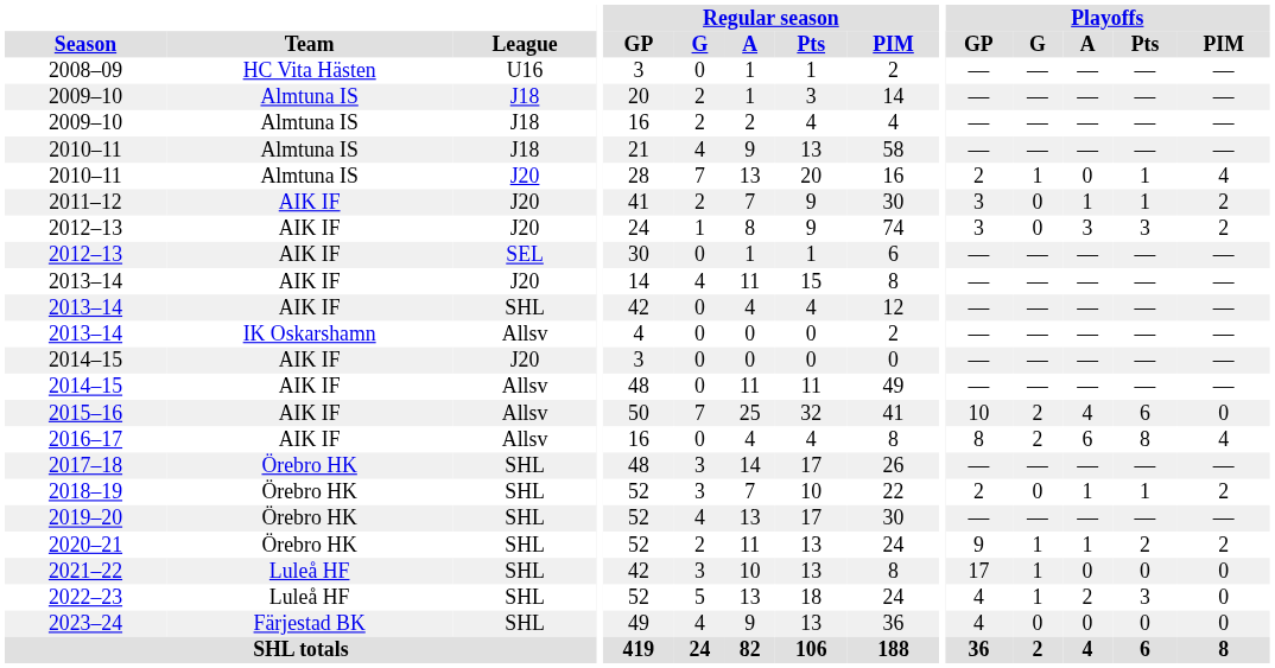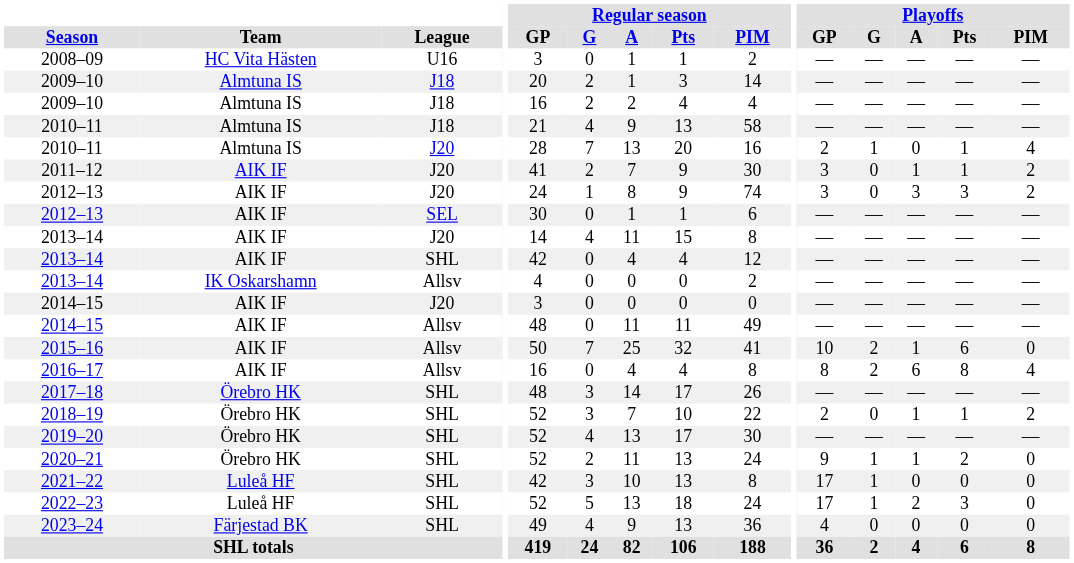 <table border="0" cellpadding="1" cellspacing="0" style="text-align:center; width:60em">
 <tr bgcolor="#e0e0e0">
 <th colspan="3" bgcolor="#ffffff"></th>
 <th rowspan="99" bgcolor="#ffffff"></th>
 <th colspan="5"><a href='#'>Regular season</a></th>
 <th rowspan="99" bgcolor="#ffffff"></th>
 <th colspan="5"><a href='#'>Playoffs</a></th>
 </tr>
 <tr bgcolor="#e0e0e0">
 <th><a href='#'>Season</a></th>
 <th>Team</th>
 <th>League</th>
 <th>GP</th>
 <th><a href='#'>G</a></th>
 <th><a href='#'>A</a></th>
 <th><a href='#'>Pts</a></th>
 <th><a href='#'>PIM</a></th>
 <th>GP</th>
 <th>G</th>
 <th>A</th>
 <th>Pts</th>
 <th>PIM</th>
 </tr>
 <tr>
 <td>2008–09</td>
 <td><a href='#'>HC Vita Hästen</a></td>
 <td>U16</td>
 <td>3</td>
 <td>0</td>
 <td>1</td>
 <td>1</td>
 <td>2</td>
 <td>—</td>
 <td>—</td>
 <td>—</td>
 <td>—</td>
 <td>—</td>
 </tr>
 <tr bgcolor="#f0f0f0">
 <td>2009–10</td>
 <td><a href='#'>Almtuna IS</a></td>
 <td><a href='#'>J18</a></td>
 <td>20</td>
 <td>2</td>
 <td>1</td>
 <td>3</td>
 <td>14</td>
 <td>—</td>
 <td>—</td>
 <td>—</td>
 <td>—</td>
 <td>—</td>
 </tr>
 <tr>
 <td>2009–10</td>
 <td>Almtuna IS</td>
 <td>J18</td>
 <td>16</td>
 <td>2</td>
 <td>2</td>
 <td>4</td>
 <td>4</td>
 <td>—</td>
 <td>—</td>
 <td>—</td>
 <td>—</td>
 <td>—</td>
 </tr>
 <tr bgcolor="#f0f0f0">
 <td>2010–11</td>
 <td>Almtuna IS</td>
 <td>J18</td>
 <td>21</td>
 <td>4</td>
 <td>9</td>
 <td>13</td>
 <td>58</td>
 <td>—</td>
 <td>—</td>
 <td>—</td>
 <td>—</td>
 <td>—</td>
 </tr>
 <tr>
 <td>2010–11</td>
 <td>Almtuna IS</td>
 <td><a href='#'>J20</a></td>
 <td>28</td>
 <td>7</td>
 <td>13</td>
 <td>20</td>
 <td>16</td>
 <td>2</td>
 <td>1</td>
 <td>0</td>
 <td>1</td>
 <td>4</td>
 </tr>
 <tr bgcolor="#f0f0f0">
 <td>2011–12</td>
 <td><a href='#'>AIK IF</a></td>
 <td>J20</td>
 <td>41</td>
 <td>2</td>
 <td>7</td>
 <td>9</td>
 <td>30</td>
 <td>3</td>
 <td>0</td>
 <td>1</td>
 <td>1</td>
 <td>2</td>
 </tr>
 <tr>
 <td>2012–13</td>
 <td>AIK IF</td>
 <td>J20</td>
 <td>24</td>
 <td>1</td>
 <td>8</td>
 <td>9</td>
 <td>74</td>
 <td>3</td>
 <td>0</td>
 <td>3</td>
 <td>3</td>
 <td>2</td>
 </tr>
 <tr bgcolor="#f0f0f0">
 <td><a href='#'>2012–13</a></td>
 <td>AIK IF</td>
 <td><a href='#'>SEL</a></td>
 <td>30</td>
 <td>0</td>
 <td>1</td>
 <td>1</td>
 <td>6</td>
 <td>—</td>
 <td>—</td>
 <td>—</td>
 <td>—</td>
 <td>—</td>
 </tr>
 <tr>
 <td>2013–14</td>
 <td>AIK IF</td>
 <td>J20</td>
 <td>14</td>
 <td>4</td>
 <td>11</td>
 <td>15</td>
 <td>8</td>
 <td>—</td>
 <td>—</td>
 <td>—</td>
 <td>—</td>
 <td>—</td>
 </tr>
 <tr bgcolor="#f0f0f0">
 <td><a href='#'>2013–14</a></td>
 <td>AIK IF</td>
 <td>SHL</td>
 <td>42</td>
 <td>0</td>
 <td>4</td>
 <td>4</td>
 <td>12</td>
 <td>—</td>
 <td>—</td>
 <td>—</td>
 <td>—</td>
 <td>—</td>
 </tr>
 <tr>
 <td><a href='#'>2013–14</a></td>
 <td><a href='#'>IK Oskarshamn</a></td>
 <td>Allsv</td>
 <td>4</td>
 <td>0</td>
 <td>0</td>
 <td>0</td>
 <td>2</td>
 <td>—</td>
 <td>—</td>
 <td>—</td>
 <td>—</td>
 <td>—</td>
 </tr>
 <tr bgcolor="#f0f0f0">
 <td>2014–15</td>
 <td>AIK IF</td>
 <td>J20</td>
 <td>3</td>
 <td>0</td>
 <td>0</td>
 <td>0</td>
 <td>0</td>
 <td>—</td>
 <td>—</td>
 <td>—</td>
 <td>—</td>
 <td>—</td>
 </tr>
 <tr>
 <td><a href='#'>2014–15</a></td>
 <td>AIK IF</td>
 <td>Allsv</td>
 <td>48</td>
 <td>0</td>
 <td>11</td>
 <td>11</td>
 <td>49</td>
 <td>—</td>
 <td>—</td>
 <td>—</td>
 <td>—</td>
 <td>—</td>
 </tr>
 <tr bgcolor="#f0f0f0">
 <td><a href='#'>2015–16</a></td>
 <td>AIK IF</td>
 <td>Allsv</td>
 <td>50</td>
 <td>7</td>
 <td>25</td>
 <td>32</td>
 <td>41</td>
 <td>10</td>
 <td>2</td>
-<td>4</td>
+<td>1</td>
 <td>6</td>
 <td>0</td>
 </tr>
 <tr>
 <td><a href='#'>2016–17</a></td>
 <td>AIK IF</td>
 <td>Allsv</td>
 <td>16</td>
 <td>0</td>
 <td>4</td>
 <td>4</td>
 <td>8</td>
 <td>8</td>
 <td>2</td>
 <td>6</td>
 <td>8</td>
 <td>4</td>
 </tr>
 <tr bgcolor="#f0f0f0">
 <td><a href='#'>2017–18</a></td>
 <td><a href='#'>Örebro HK</a></td>
 <td>SHL</td>
 <td>48</td>
 <td>3</td>
 <td>14</td>
 <td>17</td>
 <td>26</td>
 <td>—</td>
 <td>—</td>
 <td>—</td>
 <td>—</td>
 <td>—</td>
 </tr>
 <tr>
 <td><a href='#'>2018–19</a></td>
 <td>Örebro HK</td>
 <td>SHL</td>
 <td>52</td>
 <td>3</td>
 <td>7</td>
 <td>10</td>
 <td>22</td>
 <td>2</td>
 <td>0</td>
 <td>1</td>
 <td>1</td>
 <td>2</td>
 </tr>
 <tr bgcolor="#f0f0f0">
 <td><a href='#'>2019–20</a></td>
 <td>Örebro HK</td>
 <td>SHL</td>
 <td>52</td>
 <td>4</td>
 <td>13</td>
 <td>17</td>
 <td>30</td>
 <td>—</td>
 <td>—</td>
 <td>—</td>
 <td>—</td>
 <td>—</td>
 </tr>
 <tr>
 <td><a href='#'>2020–21</a></td>
 <td>Örebro HK</td>
 <td>SHL</td>
 <td>52</td>
 <td>2</td>
 <td>11</td>
 <td>13</td>
 <td>24</td>
 <td>9</td>
 <td>1</td>
 <td>1</td>
 <td>2</td>
-<td>2</td>
+<td>0</td>
 </tr>
 <tr bgcolor="#f0f0f0">
 <td><a href='#'>2021–22</a></td>
 <td><a href='#'>Luleå HF</a></td>
 <td>SHL</td>
 <td>42</td>
 <td>3</td>
 <td>10</td>
 <td>13</td>
 <td>8</td>
 <td>17</td>
 <td>1</td>
 <td>0</td>
 <td>0</td>
 <td>0</td>
 </tr>
 <tr>
 <td><a href='#'>2022–23</a></td>
 <td>Luleå HF</td>
 <td>SHL</td>
 <td>52</td>
 <td>5</td>
 <td>13</td>
 <td>18</td>
 <td>24</td>
-<td>4</td>
+<td>17</td>
 <td>1</td>
 <td>2</td>
 <td>3</td>
 <td>0</td>
 </tr>
 <tr bgcolor="#f0f0f0">
 <td><a href='#'>2023–24</a></td>
 <td><a href='#'>Färjestad BK</a></td>
 <td>SHL</td>
 <td>49</td>
 <td>4</td>
 <td>9</td>
 <td>13</td>
 <td>36</td>
 <td>4</td>
 <td>0</td>
 <td>0</td>
 <td>0</td>
 <td>0</td>
 </tr>
 <tr bgcolor="#e0e0e0">
 <th colspan="3">SHL totals</th>
 <th>419</th>
 <th>24</th>
 <th>82</th>
 <th>106</th>
 <th>188</th>
 <th>36</th>
 <th>2</th>
 <th>4</th>
 <th>6</th>
 <th>8</th>
 </tr>
 </table>
